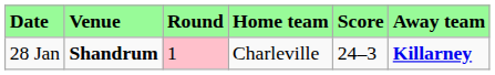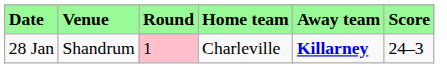 <table class="wikitable" style=" float:left; margin:0.5em auto; font-size:95%">
 <tr bgcolor="#98FB98">
 <td><strong>Date</strong></td>
 <td><strong>Venue</strong></td>
 <td><strong>Round</strong></td>
 <td><strong>Home team</strong></td>
+<td><strong>Away team</strong></td>
 <td><strong>Score</strong></td>
-<td><strong>Away team</strong></td>
 </tr>
 <tr>
 <td>28 Jan</td>
-<td><strong>Shandrum</strong></td>
+<td>Shandrum</td>
 <td style="background: pink;">1</td>
 <td>Charleville</td>
+<td><strong><a href='#'>Killarney</a></strong></td>
 <td>24–3</td>
-<td><strong><a href='#'>Killarney</a></strong></td>
 </tr>
 </table>
